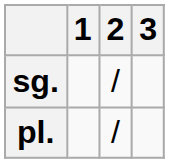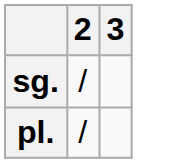 <table class="wikitable" style="text-align:center;">
 <tr>
 <th></th>
-<th>1</th>
 <th>2</th>
 <th>3</th>
 </tr>
 <tr>
 <th>sg.</th>
-<td><em></em></td>
 <td><em></em> / <em></em></td>
 <td><em></em></td>
 </tr>
 <tr>
 <th>pl.</th>
-<td><em></em></td>
 <td><em></em> / <em></em></td>
 <td><em></em></td>
 </tr>
 </table>
